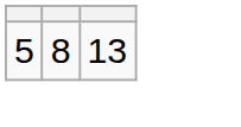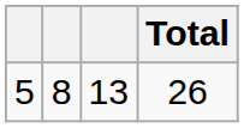 <table class="wikitable">
 <tr>
 <th></th>
 <th></th>
 <th></th>
+<th>Total</th>
 </tr>
 <tr style="text-align:center;">
 <td>5</td>
 <td>8</td>
 <td>13</td>
+<td>26</td>
 </tr>
 </table>
